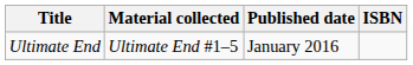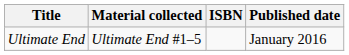 <table class="wikitable">
 <tr>
 <th>Title</th>
 <th>Material collected</th>
+<th>ISBN</th>
 <th>Published date</th>
-<th>ISBN</th>
 </tr>
 <tr>
 <td><em>Ultimate End</em></td>
 <td><em>Ultimate End</em> #1–5</td>
+<td></td>
 <td>January 2016</td>
-<td></td>
 </tr>
 </table>
